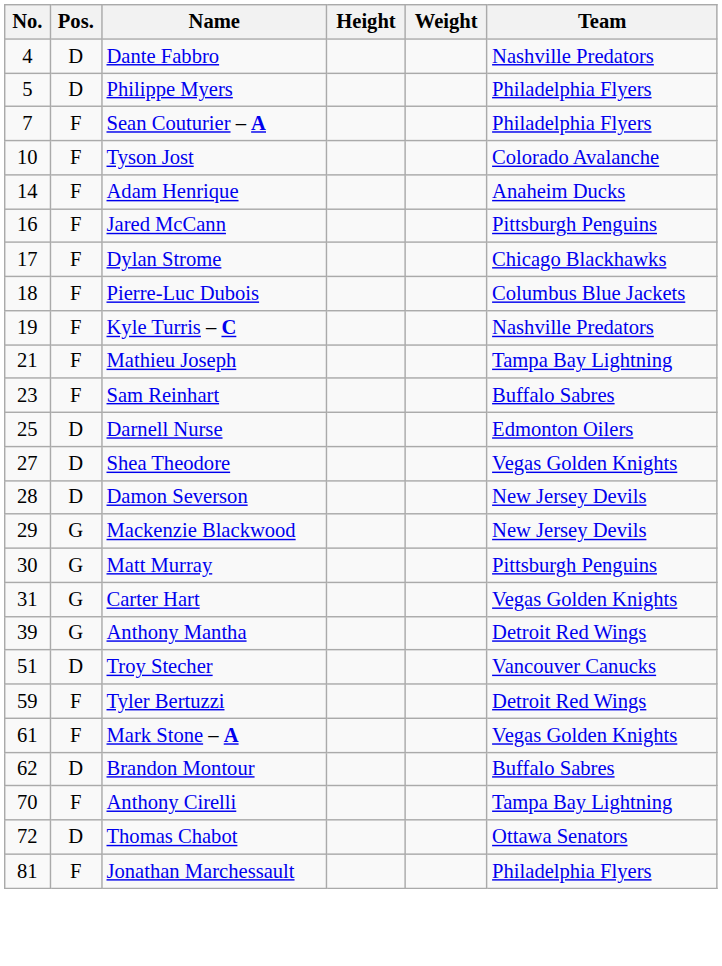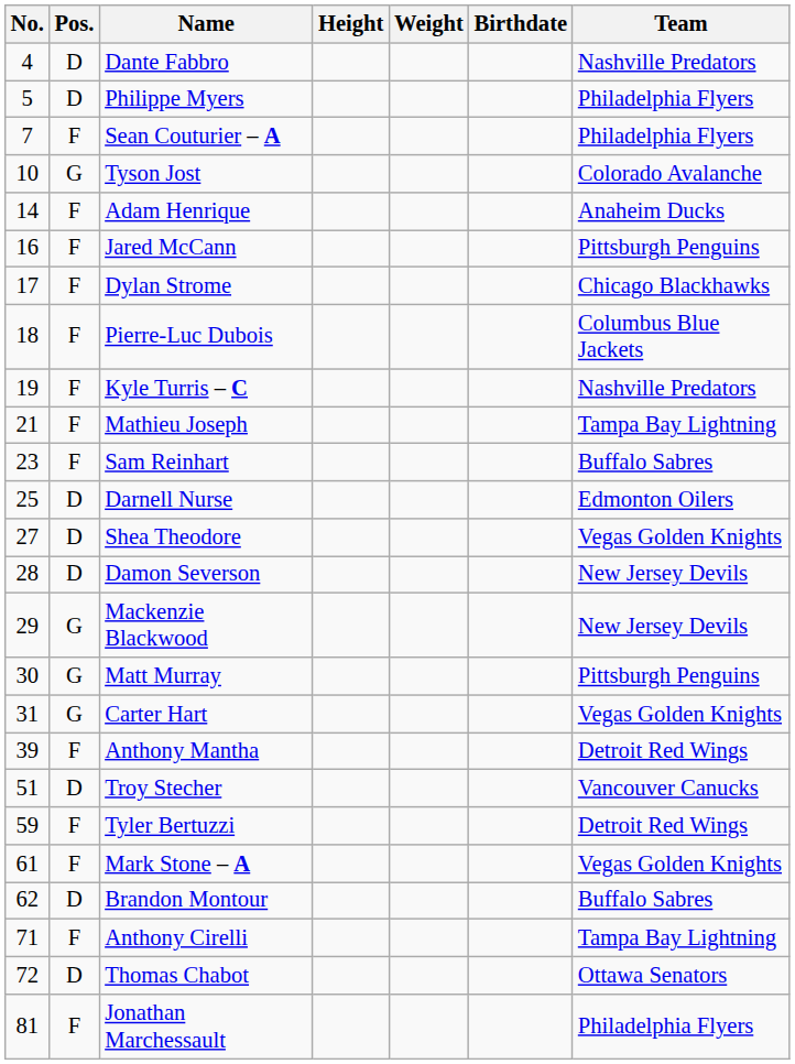 <table width="80%" class="wikitable sortable" style="font-size: 90%; text-align: center">
 <tr>
 <th>No.</th>
 <th>Pos.</th>
 <th>Name</th>
 <th>Height</th>
 <th>Weight</th>
+<th>Birthdate</th>
 <th>Team</th>
 </tr>
 <tr>
 <td>4</td>
 <td>D</td>
 <td align=left><a href='#'>Dante Fabbro</a></td>
+<td></td>
 <td></td>
 <td></td>
 <td style="text-align:left;"> <a href='#'>Nashville Predators</a></td>
 </tr>
 <tr>
 <td>5</td>
 <td>D</td>
 <td align=left><a href='#'>Philippe Myers</a></td>
 <td></td>
 <td></td>
+<td></td>
 <td style="text-align:left;"> <a href='#'>Philadelphia Flyers</a></td>
 </tr>
 <tr>
 <td>7</td>
 <td>F</td>
 <td align=left><a href='#'>Sean Couturier</a> – <strong><a href='#'>A</a></strong></td>
 <td></td>
 <td></td>
+<td></td>
 <td style="text-align:left;"> <a href='#'>Philadelphia Flyers</a></td>
 </tr>
 <tr>
 <td>10</td>
-<td>F</td>
+<td>G</td>
 <td align=left><a href='#'>Tyson Jost</a></td>
+<td></td>
 <td></td>
 <td></td>
 <td style="text-align:left;"> <a href='#'>Colorado Avalanche</a></td>
 </tr>
 <tr>
 <td>14</td>
 <td>F</td>
 <td align=left><a href='#'>Adam Henrique</a></td>
 <td></td>
 <td></td>
+<td></td>
 <td style="text-align:left;"> <a href='#'>Anaheim Ducks</a></td>
 </tr>
 <tr>
 <td>16</td>
 <td>F</td>
 <td align=left><a href='#'>Jared McCann</a></td>
+<td></td>
 <td></td>
 <td></td>
 <td style="text-align:left;"> <a href='#'>Pittsburgh Penguins</a></td>
 </tr>
 <tr>
 <td>17</td>
 <td>F</td>
 <td align=left><a href='#'>Dylan Strome</a></td>
 <td></td>
 <td></td>
+<td></td>
 <td style="text-align:left;"> <a href='#'>Chicago Blackhawks</a></td>
 </tr>
 <tr>
 <td>18</td>
 <td>F</td>
 <td align=left><a href='#'>Pierre-Luc Dubois</a></td>
+<td></td>
 <td></td>
 <td></td>
 <td style="text-align:left;"> <a href='#'>Columbus Blue Jackets</a></td>
 </tr>
 <tr>
 <td>19</td>
 <td>F</td>
 <td align=left><a href='#'>Kyle Turris</a> – <strong><a href='#'>C</a></strong></td>
 <td></td>
 <td></td>
+<td></td>
 <td style="text-align:left;"> <a href='#'>Nashville Predators</a></td>
 </tr>
 <tr>
 <td>21</td>
 <td>F</td>
 <td align=left><a href='#'>Mathieu Joseph</a></td>
+<td></td>
 <td></td>
 <td></td>
 <td style="text-align:left;"> <a href='#'>Tampa Bay Lightning</a></td>
 </tr>
 <tr>
 <td>23</td>
 <td>F</td>
 <td align=left><a href='#'>Sam Reinhart</a></td>
 <td></td>
 <td></td>
+<td></td>
 <td style="text-align:left;"> <a href='#'>Buffalo Sabres</a></td>
 </tr>
 <tr>
 <td>25</td>
 <td>D</td>
 <td align=left><a href='#'>Darnell Nurse</a></td>
+<td></td>
 <td></td>
 <td></td>
 <td style="text-align:left;"> <a href='#'>Edmonton Oilers</a></td>
 </tr>
 <tr>
 <td>27</td>
 <td>D</td>
 <td align=left><a href='#'>Shea Theodore</a></td>
 <td></td>
 <td></td>
+<td></td>
 <td style="text-align:left;"> <a href='#'>Vegas Golden Knights</a></td>
 </tr>
 <tr>
 <td>28</td>
 <td>D</td>
 <td align=left><a href='#'>Damon Severson</a></td>
+<td></td>
 <td></td>
 <td></td>
 <td style="text-align:left;"> <a href='#'>New Jersey Devils</a></td>
 </tr>
 <tr>
 <td>29</td>
 <td>G</td>
 <td align=left><a href='#'>Mackenzie Blackwood</a></td>
 <td></td>
 <td></td>
+<td></td>
 <td style="text-align:left;"> <a href='#'>New Jersey Devils</a></td>
 </tr>
 <tr>
 <td>30</td>
 <td>G</td>
 <td align=left><a href='#'>Matt Murray</a></td>
+<td></td>
 <td></td>
 <td></td>
 <td style="text-align:left;"> <a href='#'>Pittsburgh Penguins</a></td>
 </tr>
 <tr>
 <td>31</td>
 <td>G</td>
 <td align=left><a href='#'>Carter Hart</a></td>
 <td></td>
 <td></td>
+<td></td>
 <td style="text-align:left;"> <a href='#'>Vegas Golden Knights</a></td>
 </tr>
 <tr>
 <td>39</td>
-<td>G</td>
+<td>F</td>
 <td align=left><a href='#'>Anthony Mantha</a></td>
+<td></td>
 <td></td>
 <td></td>
 <td style="text-align:left;"> <a href='#'>Detroit Red Wings</a></td>
 </tr>
 <tr>
 <td>51</td>
 <td>D</td>
 <td align=left><a href='#'>Troy Stecher</a></td>
 <td></td>
 <td></td>
+<td></td>
 <td style="text-align:left;"> <a href='#'>Vancouver Canucks</a></td>
 </tr>
 <tr>
 <td>59</td>
 <td>F</td>
 <td align=left><a href='#'>Tyler Bertuzzi</a></td>
+<td></td>
 <td></td>
 <td></td>
 <td style="text-align:left;"> <a href='#'>Detroit Red Wings</a></td>
 </tr>
 <tr>
 <td>61</td>
 <td>F</td>
 <td align=left><a href='#'>Mark Stone</a> – <strong><a href='#'>A</a></strong></td>
 <td></td>
 <td></td>
+<td></td>
 <td style="text-align:left;"> <a href='#'>Vegas Golden Knights</a></td>
 </tr>
 <tr>
 <td>62</td>
 <td>D</td>
 <td align=left><a href='#'>Brandon Montour</a></td>
 <td></td>
 <td></td>
+<td></td>
 <td style="text-align:left;"> <a href='#'>Buffalo Sabres</a></td>
 </tr>
 <tr>
-<td>70</td>
+<td>71</td>
 <td>F</td>
 <td align=left><a href='#'>Anthony Cirelli</a></td>
+<td></td>
 <td></td>
 <td></td>
 <td style="text-align:left;"> <a href='#'>Tampa Bay Lightning</a></td>
 </tr>
 <tr>
 <td>72</td>
 <td>D</td>
 <td align=left><a href='#'>Thomas Chabot</a></td>
 <td></td>
 <td></td>
+<td></td>
 <td style="text-align:left;"> <a href='#'>Ottawa Senators</a></td>
 </tr>
 <tr>
 <td>81</td>
 <td>F</td>
 <td align=left><a href='#'>Jonathan Marchessault</a></td>
 <td></td>
 <td></td>
+<td></td>
 <td style="text-align:left;"> <a href='#'>Philadelphia Flyers</a></td>
 </tr>
 </table>
